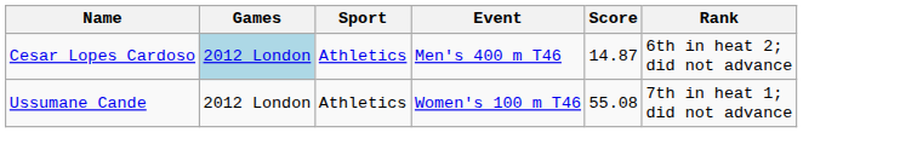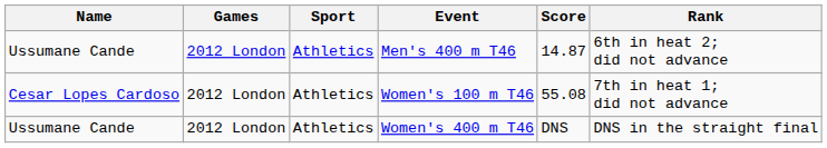 <table class="wikitable sortable" style="font-size:90%">
 <tr>
 <th>Name</th>
 <th>Games</th>
 <th>Sport</th>
 <th>Event</th>
 <th>Score</th>
 <th>Rank</th>
 </tr>
 <tr>
-<td><a href='#'>Cesar Lopes Cardoso</a></td>
-<td style="background: lightblue;"><a href='#'>2012 London</a></td>
+<td>Ussumane Cande</td>
+<td><a href='#'>2012 London</a></td>
 <td><a href='#'>Athletics</a></td>
 <td><a href='#'>Men's 400 m T46</a></td>
 <td>14.87</td>
 <td>6th in heat 2;<br> did not advance</td>
 </tr>
 <tr>
-<td><a href='#'>Ussumane Cande</a></td>
+<td><a href='#'>Cesar Lopes Cardoso</a></td>
 <td>2012 London</td>
 <td>Athletics</td>
 <td><a href='#'>Women's 100 m T46</a></td>
 <td>55.08</td>
 <td>7th in heat 1;<br> did not advance</td>
 </tr>
+<tr>
+<td>Ussumane Cande</td>
+<td>2012 London</td>
+<td>Athletics</td>
+<td><a href='#'>Women's 400 m T46</a></td>
+<td>DNS</td>
+<td>DNS in the straight final</td>
+</tr>
 </table>
